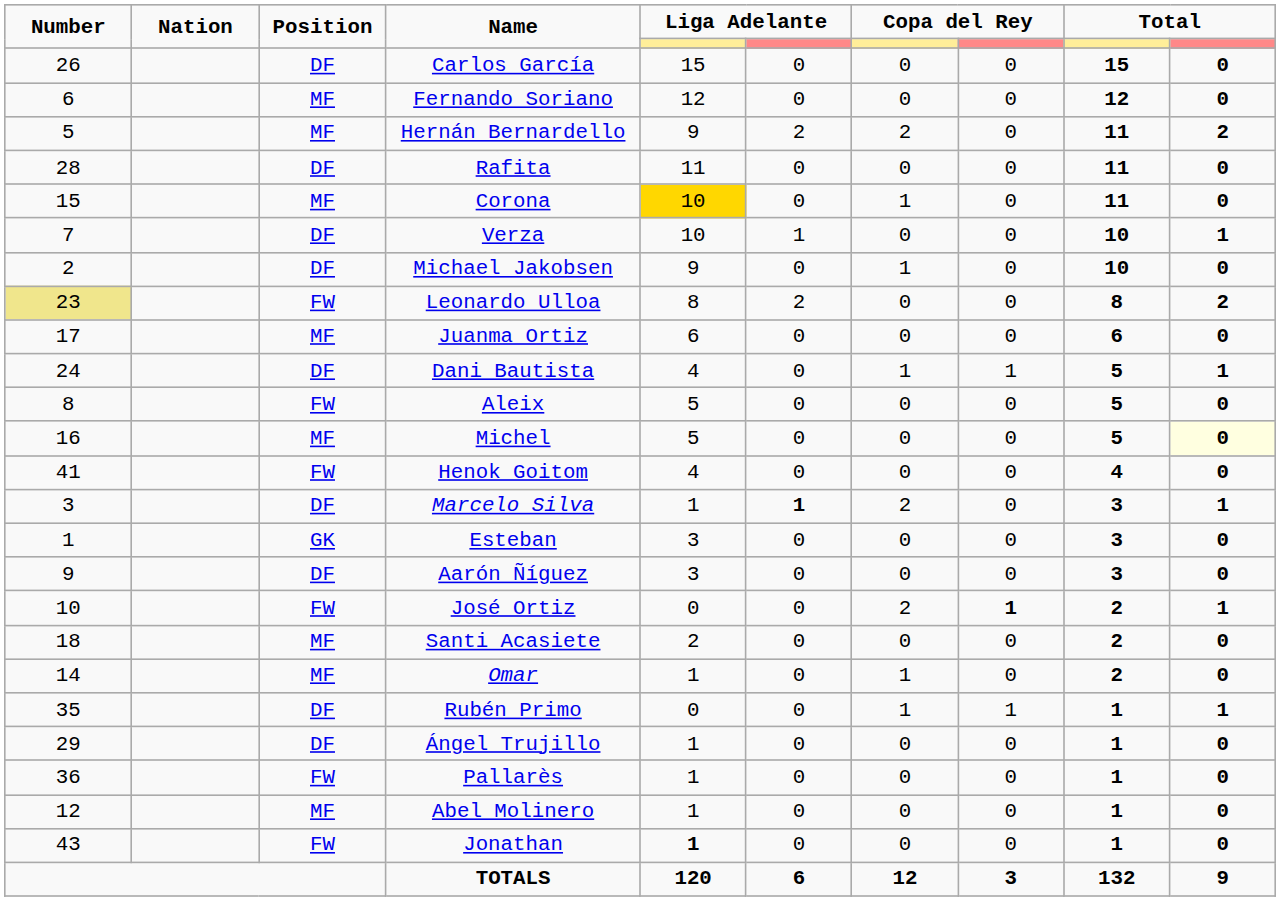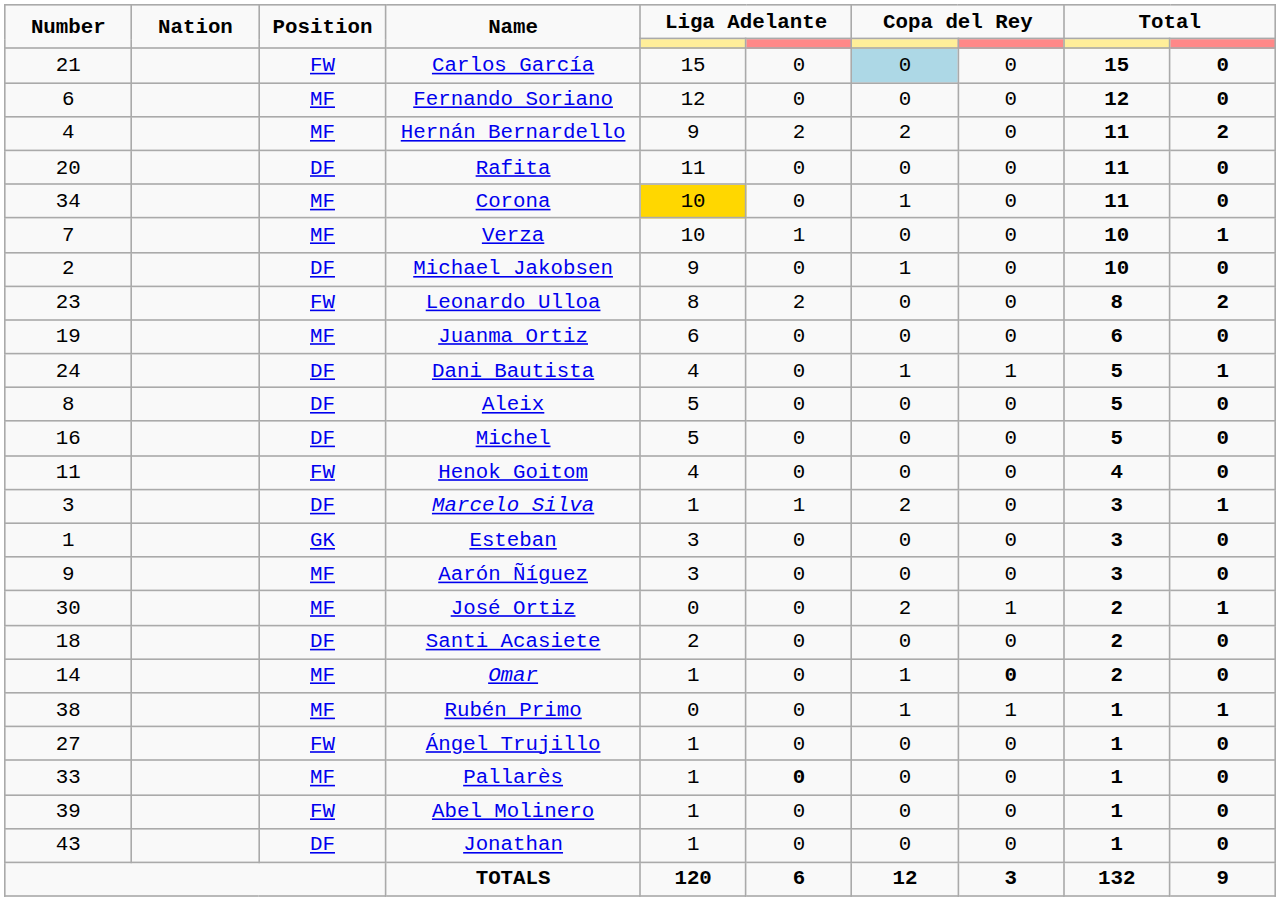 <table class="wikitable" style="text-align:center;">
 <tr>
 <td rowspan="2"  style="width:10%; "><strong>Number</strong></td>
 <td rowspan="2"  style="width:10%; "><strong>Nation</strong></td>
 <td rowspan="2"  style="width:10%; "><strong>Position</strong></td>
 <td rowspan="2"  style="width:20%; "><strong>Name</strong></td>
 <td colspan="2"><strong>Liga Adelante</strong></td>
 <td colspan="2"><strong>Copa del Rey</strong></td>
 <td colspan="2"><strong>Total</strong></td>
 </tr>
 <tr>
 <th style="width:60px; background:#fe9;"></th>
 <th style="width:60px; background:#ff8888;"></th>
 <th style="width:60px; background:#fe9;"></th>
 <th style="width:60px; background:#ff8888;"></th>
 <th style="width:60px; background:#fe9;"></th>
 <th style="width:60px; background:#ff8888;"></th>
 </tr>
 <tr>
-<td>26</td>
+<td>21</td>
 <td></td>
-<td><a href='#'>DF</a></td>
+<td><a href='#'>FW</a></td>
 <td><a href='#'>Carlos García</a></td>
 <td>15</td>
 <td>0</td>
-<td>0</td>
+<td style="background: lightblue;">0</td>
 <td>0</td>
 <td><strong>15</strong></td>
 <td><strong>0</strong></td>
 </tr>
 <tr>
 <td>6</td>
 <td></td>
 <td><a href='#'>MF</a></td>
 <td><a href='#'>Fernando Soriano</a></td>
 <td>12</td>
 <td>0</td>
 <td>0</td>
 <td>0</td>
 <td><strong>12</strong></td>
 <td><strong>0</strong></td>
 </tr>
 <tr>
-<td>5</td>
+<td>4</td>
 <td></td>
 <td><a href='#'>MF</a></td>
 <td><a href='#'>Hernán Bernardello</a></td>
 <td>9</td>
 <td>2</td>
 <td>2</td>
 <td>0</td>
 <td><strong>11</strong></td>
 <td><strong>2</strong></td>
 </tr>
 <tr>
-<td>28</td>
+<td>20</td>
 <td></td>
 <td><a href='#'>DF</a></td>
 <td><a href='#'>Rafita</a></td>
 <td>11</td>
 <td>0</td>
 <td>0</td>
 <td>0</td>
 <td><strong>11</strong></td>
 <td><strong>0</strong></td>
 </tr>
 <tr>
-<td>15</td>
+<td>34</td>
 <td></td>
 <td><a href='#'>MF</a></td>
 <td><a href='#'>Corona</a></td>
 <td style="background: gold;">10</td>
 <td>0</td>
 <td>1</td>
 <td>0</td>
 <td><strong>11</strong></td>
 <td><strong>0</strong></td>
 </tr>
 <tr>
 <td>7</td>
 <td></td>
-<td><a href='#'>DF</a></td>
+<td><a href='#'>MF</a></td>
 <td><a href='#'>Verza</a></td>
 <td>10</td>
 <td>1</td>
 <td>0</td>
 <td>0</td>
 <td><strong>10</strong></td>
 <td><strong>1</strong></td>
 </tr>
 <tr>
 <td>2</td>
 <td></td>
 <td><a href='#'>DF</a></td>
 <td><a href='#'>Michael Jakobsen</a></td>
 <td>9</td>
 <td>0</td>
 <td>1</td>
 <td>0</td>
 <td><strong>10</strong></td>
 <td><strong>0</strong></td>
 </tr>
 <tr>
-<td style="background: khaki;">23</td>
+<td>23</td>
 <td></td>
 <td><a href='#'>FW</a></td>
 <td><a href='#'>Leonardo Ulloa</a></td>
 <td>8</td>
 <td>2</td>
 <td>0</td>
 <td>0</td>
 <td><strong>8</strong></td>
 <td><strong>2</strong></td>
 </tr>
 <tr>
-<td>17</td>
+<td>19</td>
 <td></td>
 <td><a href='#'>MF</a></td>
 <td><a href='#'>Juanma Ortiz</a></td>
 <td>6</td>
 <td>0</td>
 <td>0</td>
 <td>0</td>
 <td><strong>6</strong></td>
 <td><strong>0</strong></td>
 </tr>
 <tr>
 <td>24</td>
 <td></td>
 <td><a href='#'>DF</a></td>
 <td><a href='#'>Dani Bautista</a></td>
 <td>4</td>
 <td>0</td>
 <td>1</td>
 <td>1</td>
 <td><strong>5</strong></td>
 <td><strong>1</strong></td>
 </tr>
 <tr>
 <td>8</td>
 <td></td>
-<td><a href='#'>FW</a></td>
+<td><a href='#'>DF</a></td>
 <td><a href='#'>Aleix</a></td>
 <td>5</td>
 <td>0</td>
 <td>0</td>
 <td>0</td>
 <td><strong>5</strong></td>
 <td><strong>0</strong></td>
 </tr>
 <tr>
 <td>16</td>
 <td></td>
-<td><a href='#'>MF</a></td>
+<td><a href='#'>DF</a></td>
 <td><a href='#'>Michel</a></td>
 <td>5</td>
 <td>0</td>
 <td>0</td>
 <td>0</td>
 <td><strong>5</strong></td>
-<td style="background: lightyellow;"><strong>0</strong></td>
+<td><strong>0</strong></td>
 </tr>
 <tr>
-<td>41</td>
+<td>11</td>
 <td></td>
 <td><a href='#'>FW</a></td>
 <td><a href='#'>Henok Goitom</a></td>
 <td>4</td>
 <td>0</td>
 <td>0</td>
 <td>0</td>
 <td><strong>4</strong></td>
 <td><strong>0</strong></td>
 </tr>
 <tr>
 <td>3</td>
 <td></td>
 <td><a href='#'>DF</a></td>
 <td><em><a href='#'>Marcelo Silva</a></em></td>
 <td>1</td>
-<td><strong>1</strong></td>
+<td>1</td>
 <td>2</td>
 <td>0</td>
 <td><strong>3</strong></td>
 <td><strong>1</strong></td>
 </tr>
 <tr>
 <td>1</td>
 <td></td>
 <td><a href='#'>GK</a></td>
 <td><a href='#'>Esteban</a></td>
 <td>3</td>
 <td>0</td>
 <td>0</td>
 <td>0</td>
 <td><strong>3</strong></td>
 <td><strong>0</strong></td>
 </tr>
 <tr>
 <td>9</td>
 <td></td>
-<td><a href='#'>DF</a></td>
+<td><a href='#'>MF</a></td>
 <td><a href='#'>Aarón Ñíguez</a></td>
 <td>3</td>
 <td>0</td>
 <td>0</td>
 <td>0</td>
 <td><strong>3</strong></td>
 <td><strong>0</strong></td>
 </tr>
 <tr>
-<td>10</td>
+<td>30</td>
 <td></td>
-<td><a href='#'>FW</a></td>
+<td><a href='#'>MF</a></td>
 <td><a href='#'>José Ortiz</a></td>
 <td>0</td>
 <td>0</td>
 <td>2</td>
-<td><strong>1</strong></td>
+<td>1</td>
 <td><strong>2</strong></td>
 <td><strong>1</strong></td>
 </tr>
 <tr>
 <td>18</td>
 <td></td>
-<td><a href='#'>MF</a></td>
+<td><a href='#'>DF</a></td>
 <td><a href='#'>Santi Acasiete</a></td>
 <td>2</td>
 <td>0</td>
 <td>0</td>
 <td>0</td>
 <td><strong>2</strong></td>
 <td><strong>0</strong></td>
 </tr>
 <tr>
 <td>14</td>
 <td></td>
 <td><a href='#'>MF</a></td>
 <td><em><a href='#'>Omar</a></em></td>
 <td>1</td>
 <td>0</td>
 <td>1</td>
-<td>0</td>
+<td><strong>0</strong></td>
 <td><strong>2</strong></td>
 <td><strong>0</strong></td>
 </tr>
 <tr>
-<td>35</td>
+<td>38</td>
 <td></td>
-<td><a href='#'>DF</a></td>
+<td><a href='#'>MF</a></td>
 <td><a href='#'>Rubén Primo</a></td>
 <td>0</td>
 <td>0</td>
 <td>1</td>
 <td>1</td>
 <td><strong>1</strong></td>
 <td><strong>1</strong></td>
 </tr>
 <tr>
-<td>29</td>
+<td>27</td>
 <td></td>
-<td><a href='#'>DF</a></td>
+<td><a href='#'>FW</a></td>
 <td><a href='#'>Ángel Trujillo</a></td>
 <td>1</td>
 <td>0</td>
 <td>0</td>
 <td>0</td>
 <td><strong>1</strong></td>
 <td><strong>0</strong></td>
 </tr>
 <tr>
-<td>36</td>
+<td>33</td>
 <td></td>
-<td><a href='#'>FW</a></td>
+<td><a href='#'>MF</a></td>
 <td><a href='#'>Pallarès</a></td>
 <td>1</td>
-<td>0</td>
+<td><strong>0</strong></td>
 <td>0</td>
 <td>0</td>
 <td><strong>1</strong></td>
 <td><strong>0</strong></td>
 </tr>
 <tr>
-<td>12</td>
+<td>39</td>
 <td></td>
-<td><a href='#'>MF</a></td>
+<td><a href='#'>FW</a></td>
 <td><a href='#'>Abel Molinero</a></td>
 <td>1</td>
 <td>0</td>
 <td>0</td>
 <td>0</td>
 <td><strong>1</strong></td>
 <td><strong>0</strong></td>
 </tr>
 <tr>
 <td>43</td>
 <td></td>
-<td><a href='#'>FW</a></td>
+<td><a href='#'>DF</a></td>
 <td><a href='#'>Jonathan</a></td>
-<td><strong>1</strong></td>
+<td>1</td>
 <td>0</td>
 <td>0</td>
 <td>0</td>
 <td><strong>1</strong></td>
 <td><strong>0</strong></td>
 </tr>
 <tr>
 <td colspan="3"></td>
 <td><strong>TOTALS</strong></td>
 <td><strong>120</strong></td>
 <td><strong>6</strong></td>
 <td><strong>12</strong></td>
 <td><strong>3</strong></td>
 <td><strong>132</strong></td>
 <td><strong>9</strong></td>
 </tr>
 </table>
